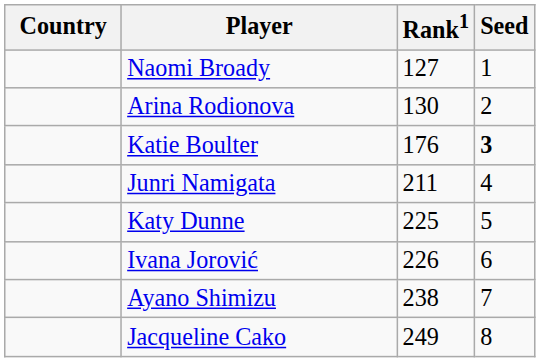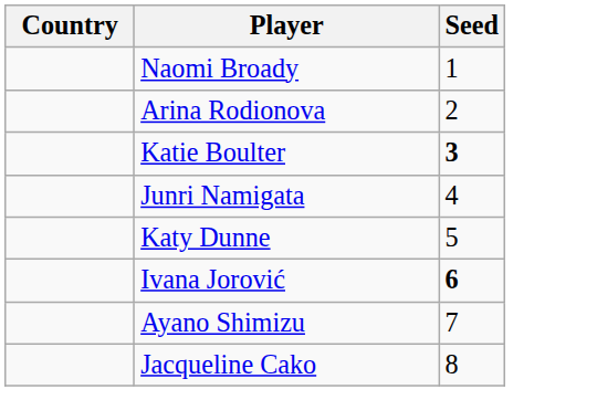 <table class="sortable wikitable">
 <tr>
 <th width="70">Country</th>
 <th width="175">Player</th>
-<th>Rank<sup>1</sup></th>
 <th>Seed</th>
 </tr>
 <tr>
 <td></td>
 <td><a href='#'>Naomi Broady</a></td>
-<td>127</td>
 <td>1</td>
 </tr>
 <tr>
 <td></td>
 <td><a href='#'>Arina Rodionova</a></td>
-<td>130</td>
 <td>2</td>
 </tr>
 <tr>
 <td></td>
 <td><a href='#'>Katie Boulter</a></td>
-<td>176</td>
 <td><strong>3</strong></td>
 </tr>
 <tr>
 <td></td>
 <td><a href='#'>Junri Namigata</a></td>
-<td>211</td>
 <td>4</td>
 </tr>
 <tr>
 <td></td>
 <td><a href='#'>Katy Dunne</a></td>
-<td>225</td>
 <td>5</td>
 </tr>
 <tr>
 <td></td>
 <td><a href='#'>Ivana Jorović</a></td>
-<td>226</td>
-<td>6</td>
+<td><strong>6</strong></td>
 </tr>
 <tr>
 <td></td>
 <td><a href='#'>Ayano Shimizu</a></td>
-<td>238</td>
 <td>7</td>
 </tr>
 <tr>
 <td></td>
 <td><a href='#'>Jacqueline Cako</a></td>
-<td>249</td>
 <td>8</td>
 </tr>
 </table>
